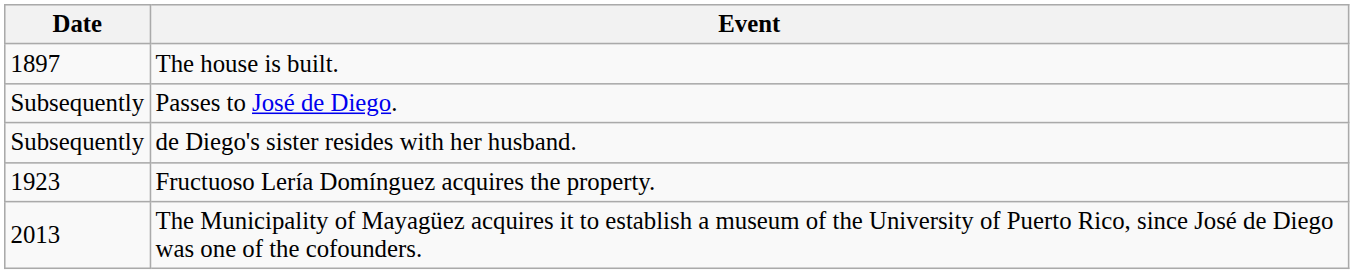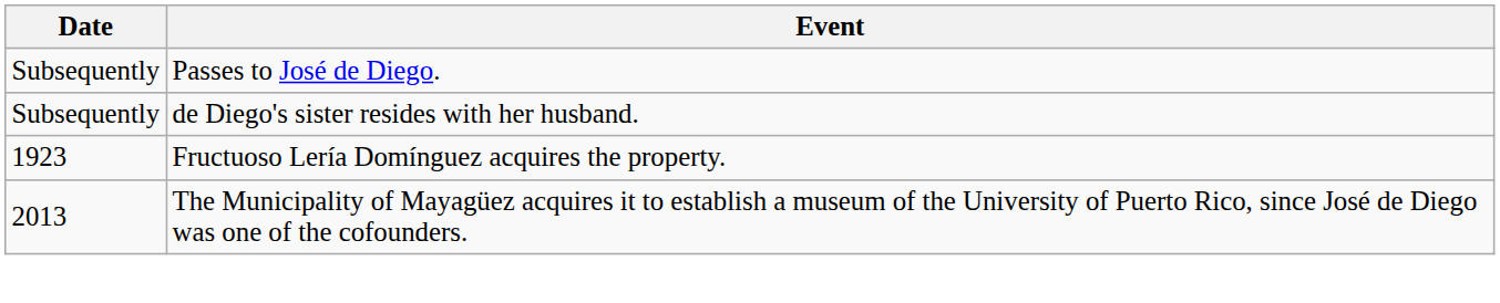 <table class="wikitable">
 <tr>
 <th>Date</th>
 <th>Event</th>
-</tr>
-<tr>
-<td>1897</td>
-<td>The house is built.</td>
 </tr>
 <tr>
 <td>Subsequently</td>
 <td>Passes to <a href='#'>José de Diego</a>.</td>
 </tr>
 <tr>
 <td>Subsequently</td>
 <td>de Diego's sister resides with her husband.</td>
 </tr>
 <tr>
 <td>1923</td>
 <td>Fructuoso Lería Domínguez acquires the property.</td>
 </tr>
 <tr>
 <td>2013</td>
 <td>The Municipality of Mayagüez acquires it to establish a museum of the University of Puerto Rico, since José de Diego was one of the cofounders.</td>
 </tr>
 </table>
